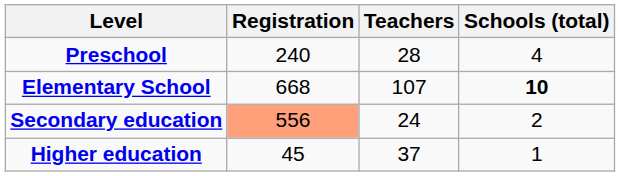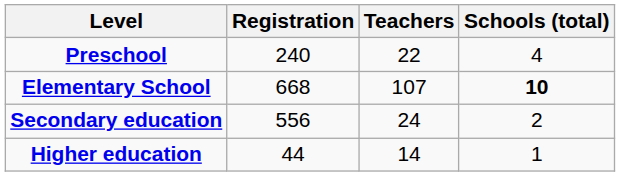 <table class=wikitable style="float:center; margin:1em auto; border-collapse:border; text-align:center;">
 <tr>
 <th>Level</th>
 <th>Registration</th>
 <th>Teachers</th>
 <th>Schools (total)</th>
 </tr>
 <tr>
 <td><strong><a href='#'>Preschool</a></strong></td>
 <td>240</td>
-<td>28</td>
+<td>22</td>
 <td>4</td>
 </tr>
 <tr>
 <td><a href='#'><strong>Elementary School</strong></a></td>
 <td>668</td>
 <td>107</td>
 <td><strong>10</strong></td>
 </tr>
 <tr>
 <td><strong><a href='#'>Secondary education</a></strong></td>
-<td style="background: lightsalmon;">556</td>
+<td>556</td>
 <td>24</td>
 <td>2</td>
 </tr>
 <tr>
 <td><strong><a href='#'>Higher education</a></strong></td>
-<td>45</td>
-<td>37</td>
+<td>44</td>
+<td>14</td>
 <td>1</td>
 </tr>
 </table>
